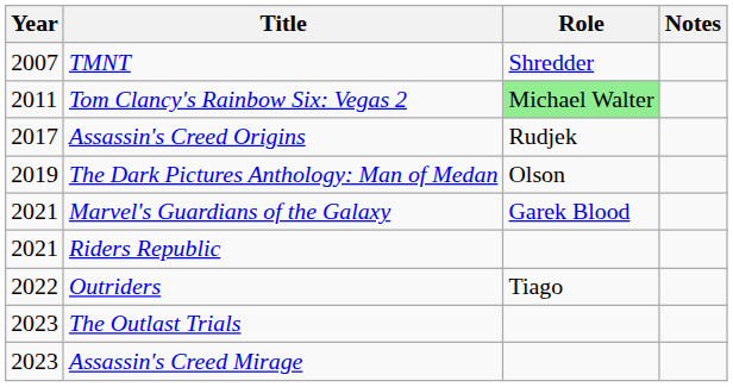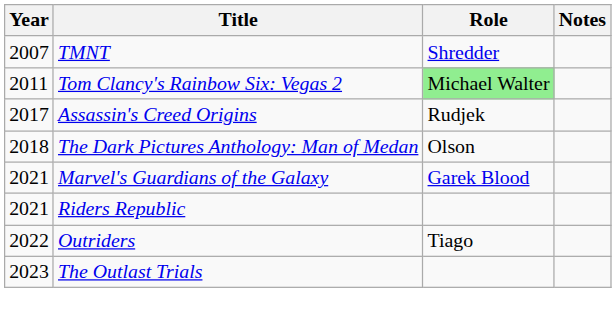 <table class="wikitable sortable">
 <tr>
 <th>Year</th>
 <th>Title</th>
 <th>Role</th>
 <th class="unsortable">Notes</th>
 </tr>
 <tr>
 <td>2007</td>
 <td><em><a href='#'>TMNT</a></em></td>
 <td><a href='#'>Shredder</a></td>
 <td></td>
 </tr>
 <tr>
 <td>2011</td>
 <td><em><a href='#'>Tom Clancy's Rainbow Six: Vegas 2</a></em></td>
 <td style="background: lightgreen;">Michael Walter</td>
 <td></td>
 </tr>
 <tr>
 <td>2017</td>
 <td><em><a href='#'>Assassin's Creed Origins</a></em></td>
 <td>Rudjek</td>
 <td></td>
 </tr>
 <tr>
-<td>2019</td>
+<td>2018</td>
 <td data-sort-value="Dark Pictures Anthology: Man of Medan, The"><em><a href='#'>The Dark Pictures Anthology: Man of Medan</a></em></td>
 <td>Olson</td>
 <td></td>
 </tr>
 <tr>
 <td>2021</td>
 <td><em><a href='#'>Marvel's Guardians of the Galaxy</a></em></td>
 <td><a href='#'>Garek Blood</a></td>
 <td></td>
 </tr>
 <tr>
 <td>2021</td>
 <td><em><a href='#'>Riders Republic</a></em></td>
 <td></td>
 <td></td>
 </tr>
 <tr>
 <td>2022</td>
 <td><em><a href='#'>Outriders</a></em></td>
 <td>Tiago</td>
 <td></td>
 </tr>
 <tr>
 <td>2023</td>
 <td data-sort-value="Outlast Trials, The"><em><a href='#'>The Outlast Trials</a></em></td>
 <td></td>
 <td></td>
 </tr>
-<tr>
-<td>2023</td>
-<td><em><a href='#'>Assassin's Creed Mirage</a></em></td>
-<td></td>
-<td></td>
-</tr>
 </table>
